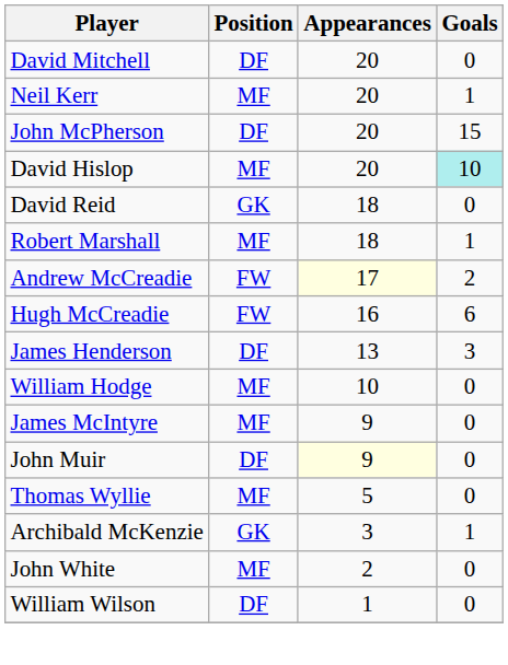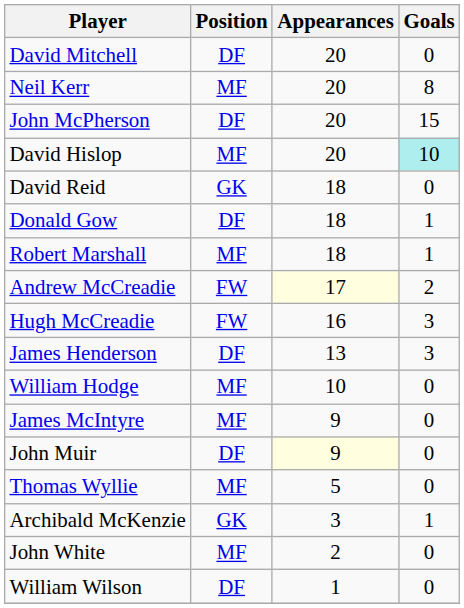 <table class="wikitable sortable" style="text-align: center;">
 <tr>
 <th>Player</th>
 <th>Position</th>
 <th>Appearances</th>
 <th>Goals</th>
 </tr>
 <tr>
 <td align="left"> <a href='#'>David Mitchell</a></td>
 <td><a href='#'>DF</a></td>
 <td>20</td>
 <td>0</td>
 </tr>
 <tr>
 <td align="left"> <a href='#'>Neil Kerr</a></td>
 <td><a href='#'>MF</a></td>
 <td>20</td>
-<td>1</td>
+<td>8</td>
 </tr>
 <tr>
 <td align="left"> <a href='#'>John McPherson</a></td>
 <td><a href='#'>DF</a></td>
 <td>20</td>
 <td>15</td>
 </tr>
 <tr>
 <td align="left"> David Hislop</td>
 <td><a href='#'>MF</a></td>
 <td>20</td>
 <td style="background: paleturquoise;">10</td>
 </tr>
 <tr>
 <td align="left"> David Reid</td>
 <td><a href='#'>GK</a></td>
 <td>18</td>
 <td>0</td>
 </tr>
 <tr>
+<td align="left"> <a href='#'>Donald Gow</a></td>
+<td><a href='#'>DF</a></td>
+<td>18</td>
+<td>1</td>
+</tr>
+<tr>
 <td align="left"> <a href='#'>Robert Marshall</a></td>
 <td><a href='#'>MF</a></td>
 <td>18</td>
 <td>1</td>
 </tr>
 <tr>
 <td align="left"> <a href='#'>Andrew McCreadie</a></td>
 <td><a href='#'>FW</a></td>
 <td style="background: lightyellow;">17</td>
 <td>2</td>
 </tr>
 <tr>
 <td align="left"> <a href='#'>Hugh McCreadie</a></td>
 <td><a href='#'>FW</a></td>
 <td>16</td>
-<td>6</td>
+<td>3</td>
 </tr>
 <tr>
 <td align="left"> <a href='#'>James Henderson</a></td>
 <td><a href='#'>DF</a></td>
 <td>13</td>
 <td>3</td>
 </tr>
 <tr>
 <td align="left"> <a href='#'>William Hodge</a></td>
 <td><a href='#'>MF</a></td>
 <td>10</td>
 <td>0</td>
 </tr>
 <tr>
 <td align="left"> <a href='#'>James McIntyre</a></td>
 <td><a href='#'>MF</a></td>
 <td>9</td>
 <td>0</td>
 </tr>
 <tr>
 <td align="left"> John Muir</td>
 <td><a href='#'>DF</a></td>
 <td style="background: lightyellow;">9</td>
 <td>0</td>
 </tr>
 <tr>
 <td align="left"> <a href='#'>Thomas Wyllie</a></td>
 <td><a href='#'>MF</a></td>
 <td>5</td>
 <td>0</td>
 </tr>
 <tr>
 <td align="left"> Archibald McKenzie</td>
 <td><a href='#'>GK</a></td>
 <td>3</td>
 <td>1</td>
 </tr>
 <tr>
 <td align="left"> John White</td>
 <td><a href='#'>MF</a></td>
 <td>2</td>
 <td>0</td>
 </tr>
 <tr>
 <td align="left"> William Wilson</td>
 <td><a href='#'>DF</a></td>
 <td>1</td>
 <td>0</td>
 </tr>
 <tr>
 </tr>
 </table>
